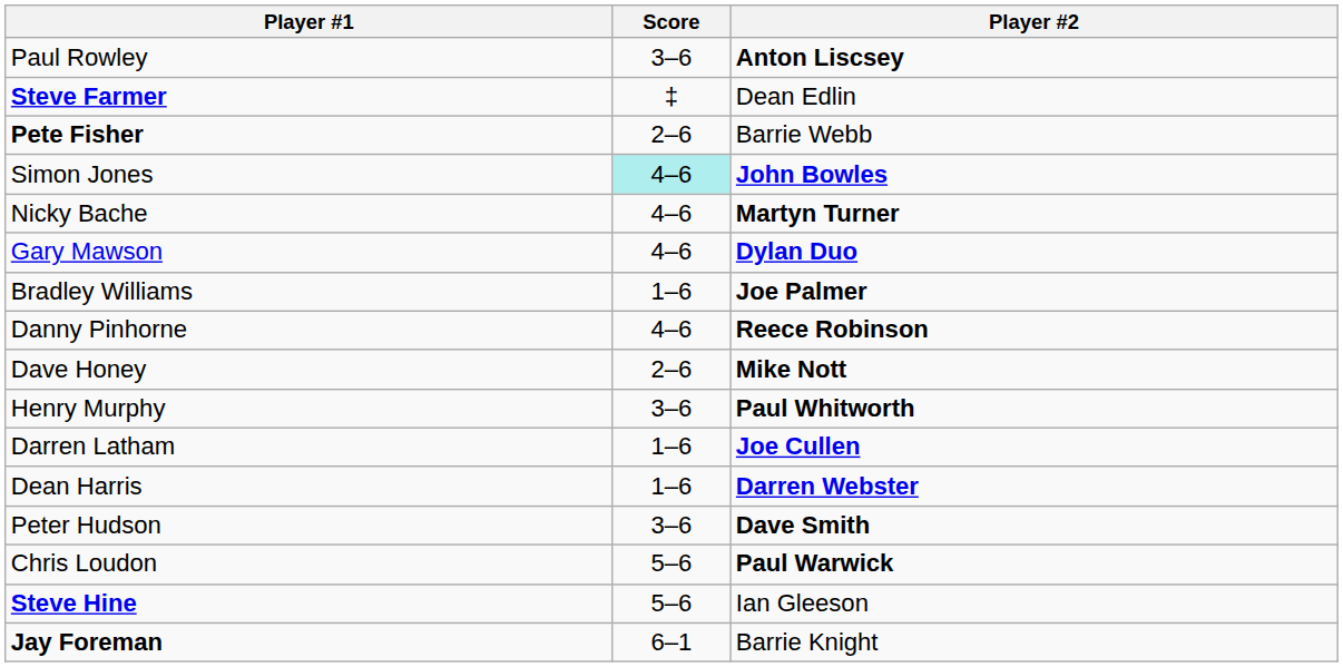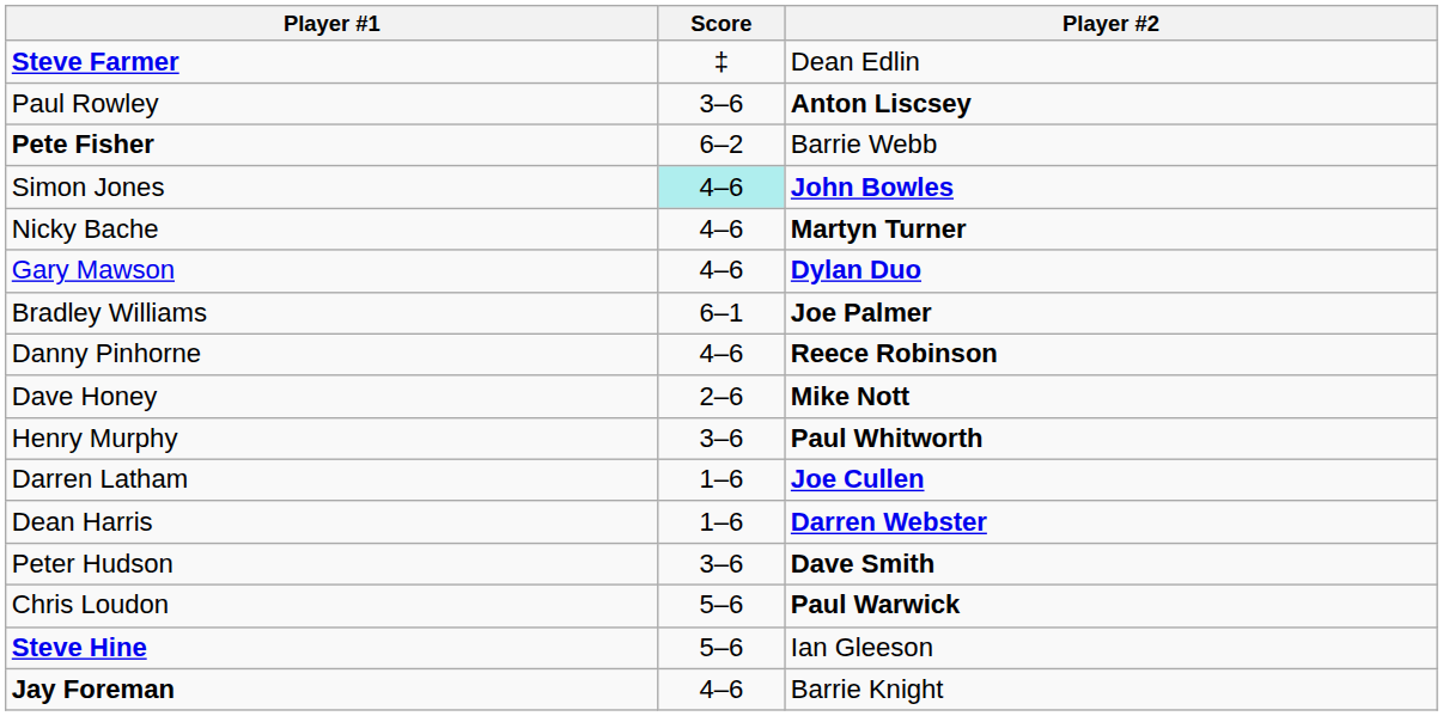 <table class="wikitable">
 <tr style="font-size:10pt;font-weight:bold">
 <th width=20%>Player #1</th>
 <th width=3%>Score</th>
 <th width=20%>Player #2</th>
 </tr>
 <tr>
+<td> <strong><a href='#'>Steve Farmer</a></strong></td>
+<td align=center>‡</td>
+<td> Dean Edlin</td>
+</tr>
+<tr>
 <td> Paul Rowley</td>
 <td align=center>3–6</td>
 <td> <strong>Anton Liscsey</strong></td>
 </tr>
 <tr>
-<td> <strong><a href='#'>Steve Farmer</a></strong></td>
-<td align=center>‡</td>
-<td> Dean Edlin</td>
-</tr>
-<tr>
 <td> <strong>Pete Fisher</strong></td>
-<td align=center>2–6</td>
+<td align=center>6–2</td>
 <td> Barrie Webb</td>
 </tr>
 <tr>
 <td> Simon Jones</td>
 <td align=center style="background: paleturquoise;">4–6</td>
 <td> <strong><a href='#'>John Bowles</a></strong></td>
 </tr>
 <tr>
 <td> Nicky Bache</td>
 <td align=center>4–6</td>
 <td> <strong>Martyn Turner</strong></td>
 </tr>
 <tr>
 <td> <a href='#'>Gary Mawson</a></td>
 <td align=center>4–6</td>
 <td> <strong><a href='#'>Dylan Duo</a></strong></td>
 </tr>
 <tr>
 <td> Bradley Williams</td>
-<td align=center>1–6</td>
+<td align=center>6–1</td>
 <td> <strong>Joe Palmer</strong></td>
 </tr>
 <tr>
 <td> Danny Pinhorne</td>
 <td align=center>4–6</td>
 <td> <strong>Reece Robinson</strong></td>
 </tr>
 <tr>
 <td> Dave Honey</td>
 <td align=center>2–6</td>
 <td> <strong>Mike Nott</strong></td>
 </tr>
 <tr>
 <td> Henry Murphy</td>
 <td align=center>3–6</td>
 <td> <strong>Paul Whitworth</strong></td>
 </tr>
 <tr>
 <td> Darren Latham</td>
 <td align=center>1–6</td>
 <td> <strong><a href='#'>Joe Cullen</a></strong></td>
 </tr>
 <tr>
 <td> Dean Harris</td>
 <td align=center>1–6</td>
 <td> <strong><a href='#'>Darren Webster</a></strong></td>
 </tr>
 <tr>
 <td> Peter Hudson</td>
 <td align=center>3–6</td>
 <td> <strong>Dave Smith</strong></td>
 </tr>
 <tr>
 <td> Chris Loudon</td>
 <td align=center>5–6</td>
 <td> <strong>Paul Warwick</strong></td>
 </tr>
 <tr>
 <td> <strong><a href='#'>Steve Hine</a></strong></td>
 <td align=center>5–6</td>
 <td> Ian Gleeson</td>
 </tr>
 <tr>
 <td> <strong>Jay Foreman</strong></td>
-<td align=center>6–1</td>
+<td align=center>4–6</td>
 <td> Barrie Knight</td>
 </tr>
 </table>
